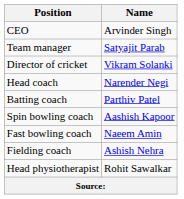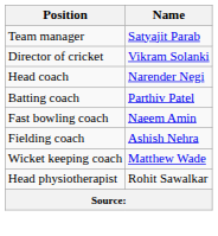 <table class="wikitable">
 <tr>
 <th>Position</th>
 <th>Name</th>
-</tr>
-<tr>
-<td>CEO</td>
-<td>Arvinder Singh</td>
 </tr>
 <tr>
 <td>Team manager</td>
 <td><a href='#'>Satyajit Parab</a></td>
 </tr>
 <tr>
 <td>Director of cricket</td>
 <td><a href='#'>Vikram Solanki</a></td>
 </tr>
 <tr>
 <td>Head coach</td>
 <td><a href='#'>Narender Negi</a></td>
 </tr>
 <tr>
 <td>Batting coach</td>
 <td><a href='#'>Parthiv Patel</a></td>
 </tr>
 <tr>
-<td>Spin bowling coach</td>
-<td><a href='#'>Aashish Kapoor</a></td>
-</tr>
-<tr>
 <td>Fast bowling coach</td>
 <td><a href='#'>Naeem Amin</a></td>
 </tr>
 <tr>
 <td>Fielding coach</td>
 <td><a href='#'>Ashish Nehra</a></td>
+</tr>
+<tr>
+<td>Wicket keeping coach</td>
+<td><a href='#'>Matthew Wade</a></td>
 </tr>
 <tr>
 <td>Head physiotherapist</td>
 <td>Rohit Sawalkar</td>
 </tr>
 <tr>
 <th colspan="2" style="text-align:center;"><small>Source: </small></th>
 </tr>
 </table>
